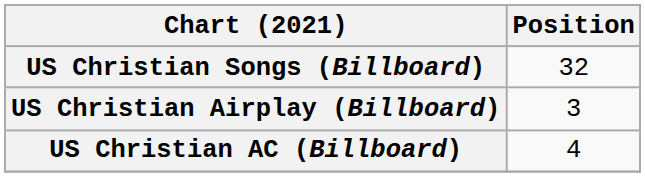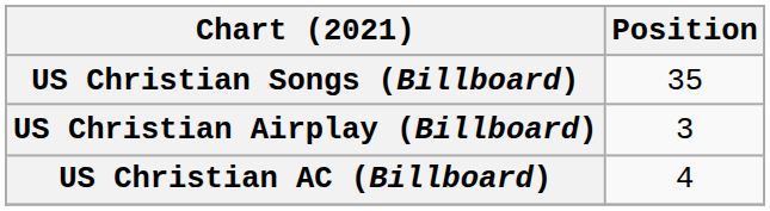 <table class="wikitable plainrowheaders" style="text-align:center">
 <tr>
 <th scope="col">Chart (2021)</th>
 <th scope="col">Position</th>
 </tr>
 <tr>
 <th scope="row">US Christian Songs (<em>Billboard</em>)</th>
-<td>32</td>
+<td>35</td>
 </tr>
 <tr>
 <th scope="row">US Christian Airplay (<em>Billboard</em>)</th>
 <td>3</td>
 </tr>
 <tr>
 <th scope="row">US Christian AC (<em>Billboard</em>)</th>
 <td>4</td>
 </tr>
 <tr>
 </tr>
 </table>
